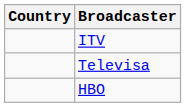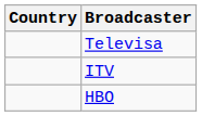 <table class="wikitable">
 <tr>
 <th align=center>Country</th>
 <th align=center>Broadcaster</th>
 </tr>
 <tr>
 <td></td>
-<td><a href='#'>ITV</a></td>
+<td><a href='#'>Televisa</a></td>
 </tr>
 <tr>
 <td></td>
-<td><a href='#'>Televisa</a></td>
+<td><a href='#'>ITV</a></td>
 </tr>
 <tr>
 <td></td>
 <td><a href='#'>HBO</a></td>
 </tr>
 </table>
